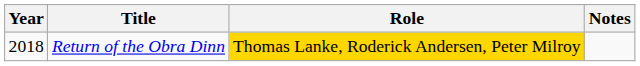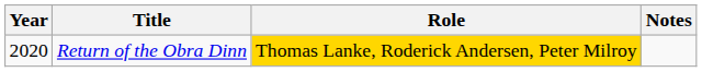 <table class="wikitable sortable">
 <tr>
 <th>Year</th>
 <th>Title</th>
 <th>Role</th>
 <th class="unsortable">Notes</th>
 </tr>
 <tr>
-<td>2018</td>
+<td>2020</td>
 <td><em><a href='#'>Return of the Obra Dinn</a></em></td>
 <td style="background: gold;">Thomas Lanke, Roderick Andersen, Peter Milroy</td>
 <td></td>
 </tr>
 </table>
